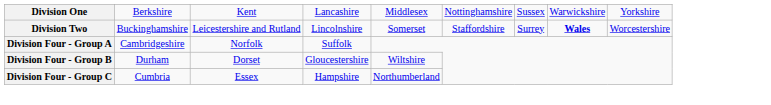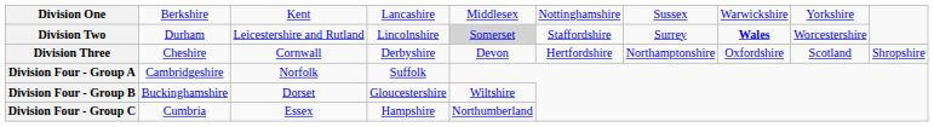 <table class="wikitable" style="text-align: center" style="font-size: 95%; border: 1px #aaaaaa solid; border-collapse: collapse; clear:center;">
 <tr>
 <th>Division One</th>
 <td><a href='#'>Berkshire</a></td>
 <td><a href='#'>Kent</a></td>
 <td><a href='#'>Lancashire</a></td>
 <td><a href='#'>Middlesex</a></td>
 <td><a href='#'>Nottinghamshire</a></td>
 <td><a href='#'>Sussex</a></td>
 <td><a href='#'>Warwickshire</a></td>
 <td><a href='#'>Yorkshire</a></td>
 </tr>
 <tr>
 <th>Division Two</th>
-<td><a href='#'>Buckinghamshire</a></td>
+<td><a href='#'>Durham</a></td>
 <td><a href='#'>Leicestershire and Rutland</a></td>
 <td><a href='#'>Lincolnshire</a></td>
-<td><a href='#'>Somerset</a></td>
+<td style="background: lightgrey;"><a href='#'>Somerset</a></td>
 <td><a href='#'>Staffordshire</a></td>
 <td><a href='#'>Surrey</a></td>
 <td><strong><a href='#'>Wales</a></strong></td>
 <td><a href='#'>Worcestershire</a></td>
+</tr>
+<tr>
+<th>Division Three</th>
+<td><a href='#'>Cheshire</a></td>
+<td><a href='#'>Cornwall</a></td>
+<td><a href='#'>Derbyshire</a></td>
+<td><a href='#'>Devon</a></td>
+<td><a href='#'>Hertfordshire</a></td>
+<td><a href='#'>Northamptonshire</a></td>
+<td><a href='#'>Oxfordshire</a></td>
+<td><a href='#'>Scotland</a></td>
+<td><a href='#'>Shropshire</a></td>
 </tr>
 <tr>
 <th>Division Four - Group A</th>
 <td><a href='#'>Cambridgeshire</a></td>
 <td><a href='#'>Norfolk</a></td>
 <td><a href='#'>Suffolk</a></td>
 </tr>
 <tr>
 <th>Division Four - Group B</th>
-<td><a href='#'>Durham</a></td>
+<td><a href='#'>Buckinghamshire</a></td>
 <td><a href='#'>Dorset</a></td>
 <td><a href='#'>Gloucestershire</a></td>
 <td><a href='#'>Wiltshire</a></td>
 </tr>
 <tr>
 <th>Division Four - Group C</th>
 <td><a href='#'>Cumbria</a></td>
 <td><a href='#'>Essex</a></td>
 <td><a href='#'>Hampshire</a></td>
 <td><a href='#'>Northumberland</a></td>
 </tr>
 </table>
